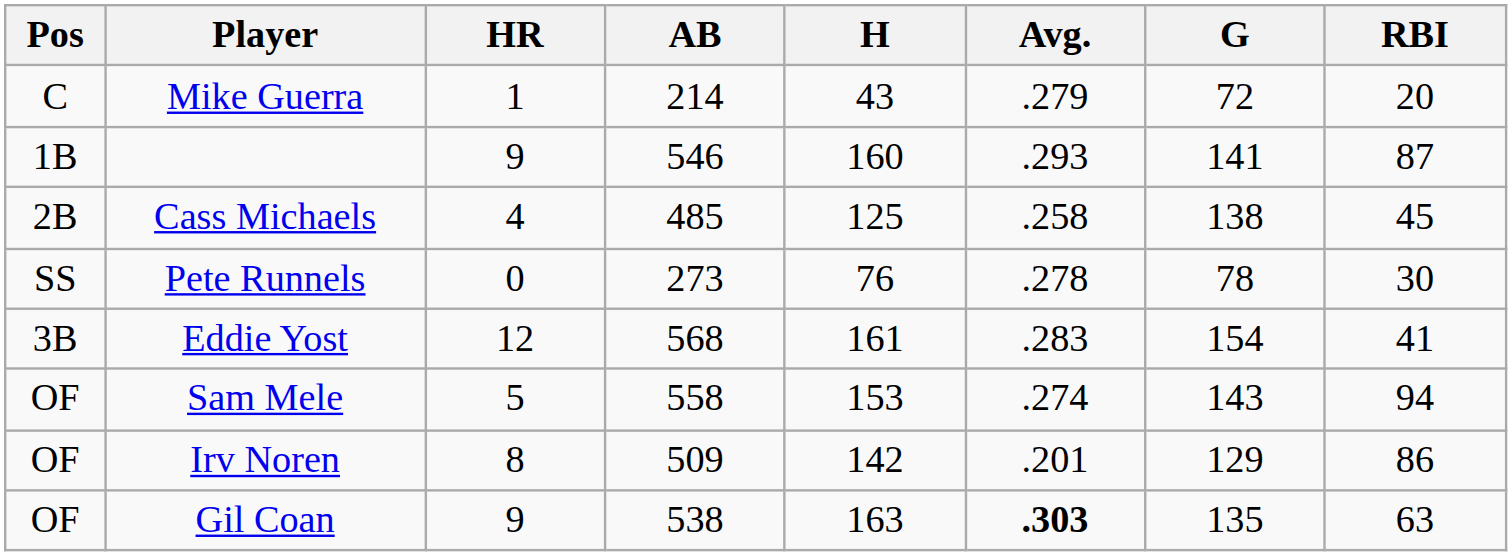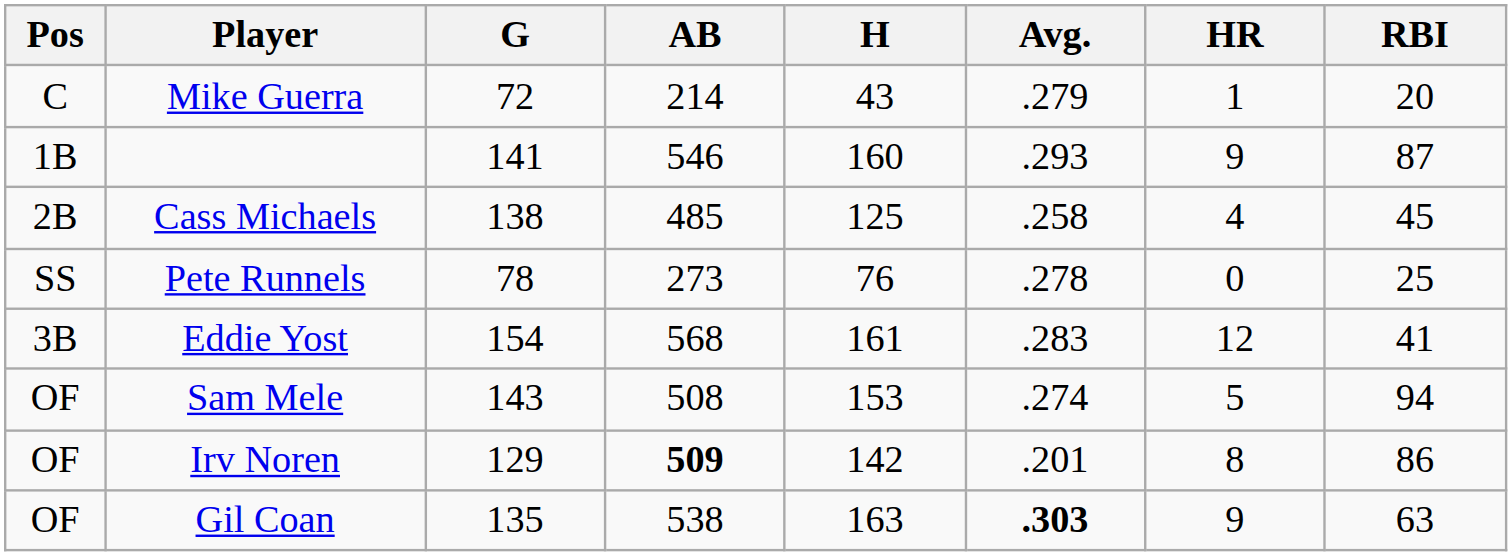 <table class="wikitable sortable">
 <tr>
 <th bgcolor="#DDDDFF" width="5%">Pos</th>
 <th bgcolor="#DDDDFF" width="16%">Player</th>
-<th bgcolor="#DDDDFF" width="9%">HR</th>
+<th bgcolor="#DDDDFF" width="9%">G</th>
 <th bgcolor="#DDDDFF" width="9%">AB</th>
 <th bgcolor="#DDDDFF" width="9%">H</th>
 <th bgcolor="#DDDDFF" width="9%">Avg.</th>
-<th bgcolor="#DDDDFF" width="9%">G</th>
+<th bgcolor="#DDDDFF" width="9%">HR</th>
 <th bgcolor="#DDDDFF" width="9%">RBI</th>
 </tr>
 <tr align="center">
 <td>C</td>
 <td><a href='#'>Mike Guerra</a></td>
-<td>1</td>
+<td>72</td>
 <td>214</td>
 <td>43</td>
 <td>.279</td>
-<td>72</td>
+<td>1</td>
 <td>20</td>
 </tr>
 <tr align="center">
 <td>1B</td>
 <td></td>
-<td>9</td>
+<td>141</td>
 <td>546</td>
 <td>160</td>
 <td>.293</td>
-<td>141</td>
+<td>9</td>
 <td>87</td>
 </tr>
 <tr align="center">
 <td>2B</td>
 <td><a href='#'>Cass Michaels</a></td>
-<td>4</td>
+<td>138</td>
 <td>485</td>
 <td>125</td>
 <td>.258</td>
-<td>138</td>
+<td>4</td>
 <td>45</td>
 </tr>
 <tr align="center">
 <td>SS</td>
 <td><a href='#'>Pete Runnels</a></td>
-<td>0</td>
+<td>78</td>
 <td>273</td>
 <td>76</td>
 <td>.278</td>
-<td>78</td>
-<td>30</td>
+<td>0</td>
+<td>25</td>
 </tr>
 <tr align="center">
 <td>3B</td>
 <td><a href='#'>Eddie Yost</a></td>
-<td>12</td>
+<td>154</td>
 <td>568</td>
 <td>161</td>
 <td>.283</td>
-<td>154</td>
+<td>12</td>
 <td>41</td>
 </tr>
 <tr align="center">
 <td>OF</td>
 <td><a href='#'>Sam Mele</a></td>
-<td>5</td>
-<td>558</td>
+<td>143</td>
+<td>508</td>
 <td>153</td>
 <td>.274</td>
-<td>143</td>
+<td>5</td>
 <td>94</td>
 </tr>
 <tr align="center">
 <td>OF</td>
 <td><a href='#'>Irv Noren</a></td>
-<td>8</td>
-<td>509</td>
+<td>129</td>
+<td><strong>509</strong></td>
 <td>142</td>
 <td>.201</td>
-<td>129</td>
+<td>8</td>
 <td>86</td>
 </tr>
 <tr align="center">
 <td>OF</td>
 <td><a href='#'>Gil Coan</a></td>
-<td>9</td>
+<td>135</td>
 <td>538</td>
 <td>163</td>
 <td><strong>.303</strong></td>
-<td>135</td>
+<td>9</td>
 <td>63</td>
 </tr>
 </table>
